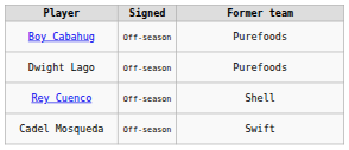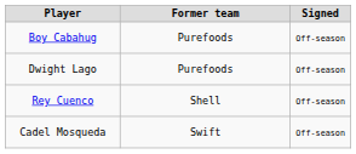 <table class="wikitable" style="text-align: center">
 <tr align="center" bgcolor="#dddddd">
 <td style="width:140px"><strong>Player</strong></td>
+<td style="width:210px"><strong>Former team</strong></td>
 <td style="width:70px"><strong>Signed</strong></td>
-<td style="width:210px"><strong>Former team</strong></td>
 </tr>
 <tr style="height:40px">
 <td><a href='#'>Boy Cabahug</a></td>
+<td>Purefoods</td>
 <td style="font-size: 80%">Off-season</td>
-<td>Purefoods</td>
 </tr>
 <tr style="height:40px">
 <td>Dwight Lago</td>
+<td>Purefoods</td>
 <td style="font-size: 80%">Off-season</td>
-<td>Purefoods</td>
 </tr>
 <tr style="height:40px">
 <td><a href='#'>Rey Cuenco</a></td>
+<td>Shell</td>
 <td style="font-size: 80%">Off-season</td>
-<td>Shell</td>
 </tr>
 <tr style="height:40px">
 <td>Cadel Mosqueda</td>
+<td>Swift</td>
 <td style="font-size: 80%">Off-season</td>
-<td>Swift</td>
 </tr>
 </table>
